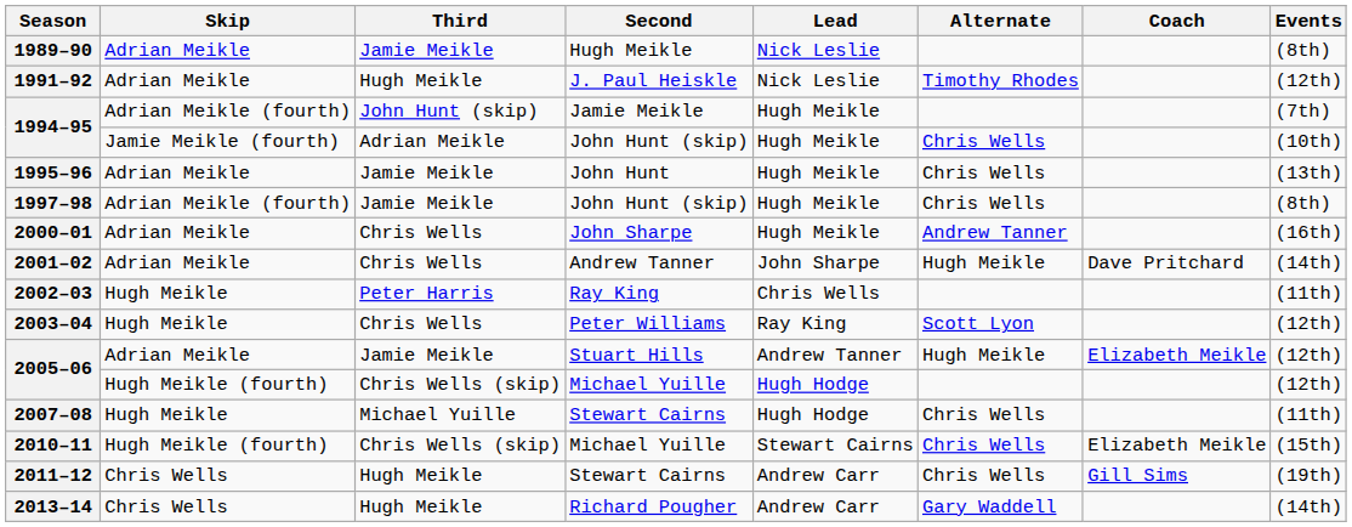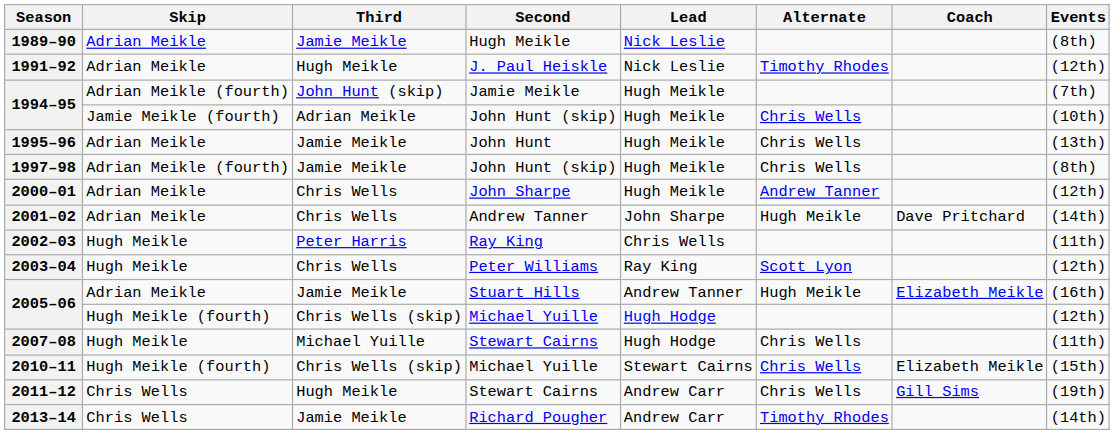 <table class="wikitable">
 <tr>
 <th scope="col" width=60>Season</th>
 <th scope="col">Skip</th>
 <th scope="col">Third</th>
 <th scope="col">Second</th>
 <th scope="col">Lead</th>
 <th scope="col">Alternate</th>
 <th scope="col">Coach</th>
 <th scope="col">Events</th>
 </tr>
 <tr>
 <th scope="row">1989–90</th>
 <td><a href='#'>Adrian Meikle</a></td>
 <td><a href='#'>Jamie Meikle</a></td>
 <td>Hugh Meikle</td>
 <td><a href='#'>Nick Leslie</a></td>
 <td></td>
 <td></td>
 <td> (8th)</td>
 </tr>
 <tr>
 <th scope="row">1991–92</th>
 <td>Adrian Meikle</td>
 <td>Hugh Meikle</td>
 <td><a href='#'>J. Paul Heiskle</a></td>
 <td>Nick Leslie</td>
 <td><a href='#'>Timothy Rhodes</a></td>
 <td></td>
 <td> (12th)</td>
 </tr>
 <tr>
 <th scope="row" rowspan=2>1994–95</th>
 <td>Adrian Meikle (fourth)</td>
 <td><a href='#'>John Hunt</a> (skip)</td>
 <td>Jamie Meikle</td>
 <td>Hugh Meikle</td>
 <td></td>
 <td></td>
 <td> (7th)</td>
 </tr>
 <tr>
 <td>Jamie Meikle (fourth)</td>
 <td>Adrian Meikle</td>
 <td>John Hunt (skip)</td>
 <td>Hugh Meikle</td>
 <td><a href='#'>Chris Wells</a></td>
 <td></td>
 <td> (10th)</td>
 </tr>
 <tr>
 <th scope="row">1995–96</th>
 <td>Adrian Meikle</td>
 <td>Jamie Meikle</td>
 <td>John Hunt</td>
 <td>Hugh Meikle</td>
 <td>Chris Wells</td>
 <td></td>
 <td> (13th)</td>
 </tr>
 <tr>
 <th scope="row">1997–98</th>
 <td>Adrian Meikle (fourth)</td>
 <td>Jamie Meikle</td>
 <td>John Hunt (skip)</td>
 <td>Hugh Meikle</td>
 <td>Chris Wells</td>
 <td></td>
 <td> (8th)</td>
 </tr>
 <tr>
 <th scope="row">2000–01</th>
 <td>Adrian Meikle</td>
 <td>Chris Wells</td>
 <td><a href='#'>John Sharpe</a></td>
 <td>Hugh Meikle</td>
 <td><a href='#'>Andrew Tanner</a></td>
 <td></td>
-<td> (16th)</td>
+<td> (12th)</td>
 </tr>
 <tr>
 <th scope="row">2001–02</th>
 <td>Adrian Meikle</td>
 <td>Chris Wells</td>
 <td>Andrew Tanner</td>
 <td>John Sharpe</td>
 <td>Hugh Meikle</td>
 <td>Dave Pritchard</td>
 <td> (14th)</td>
 </tr>
 <tr>
 <th scope="row">2002–03</th>
 <td>Hugh Meikle</td>
 <td><a href='#'>Peter Harris</a></td>
 <td><a href='#'>Ray King</a></td>
 <td>Chris Wells</td>
 <td></td>
 <td></td>
 <td> (11th)</td>
 </tr>
 <tr>
 <th scope="row">2003–04</th>
 <td>Hugh Meikle</td>
 <td>Chris Wells</td>
 <td><a href='#'>Peter Williams</a></td>
 <td>Ray King</td>
 <td><a href='#'>Scott Lyon</a></td>
 <td></td>
 <td> (12th)</td>
 </tr>
 <tr>
 <th scope="row" rowspan=2>2005–06</th>
 <td>Adrian Meikle</td>
 <td>Jamie Meikle</td>
 <td><a href='#'>Stuart Hills</a></td>
 <td>Andrew Tanner</td>
 <td>Hugh Meikle</td>
 <td><a href='#'>Elizabeth Meikle</a></td>
-<td> (12th)</td>
+<td> (16th)</td>
 </tr>
 <tr>
 <td>Hugh Meikle (fourth)</td>
 <td>Chris Wells (skip)</td>
 <td><a href='#'>Michael Yuille</a></td>
 <td><a href='#'>Hugh Hodge</a></td>
 <td></td>
 <td></td>
 <td> (12th)</td>
 </tr>
 <tr>
 <th scope="row">2007–08</th>
 <td>Hugh Meikle</td>
 <td>Michael Yuille</td>
 <td><a href='#'>Stewart Cairns</a></td>
 <td>Hugh Hodge</td>
 <td>Chris Wells</td>
 <td></td>
 <td> (11th)</td>
 </tr>
 <tr>
 <th scope="row">2010–11</th>
 <td>Hugh Meikle (fourth)</td>
 <td>Chris Wells (skip)</td>
 <td>Michael Yuille</td>
 <td>Stewart Cairns</td>
 <td><a href='#'>Chris Wells</a></td>
 <td>Elizabeth Meikle</td>
 <td> (15th)</td>
 </tr>
 <tr>
 <th scope="row">2011–12</th>
 <td>Chris Wells</td>
 <td>Hugh Meikle</td>
 <td>Stewart Cairns</td>
 <td>Andrew Carr</td>
 <td>Chris Wells</td>
 <td><a href='#'>Gill Sims</a></td>
 <td> (19th)</td>
 </tr>
 <tr>
 <th scope="row">2013–14</th>
 <td>Chris Wells</td>
-<td>Hugh Meikle</td>
+<td>Jamie Meikle</td>
 <td><a href='#'>Richard Pougher</a></td>
 <td>Andrew Carr</td>
-<td><a href='#'>Gary Waddell</a></td>
+<td><a href='#'>Timothy Rhodes</a></td>
 <td></td>
 <td> (14th)</td>
 </tr>
 </table>
